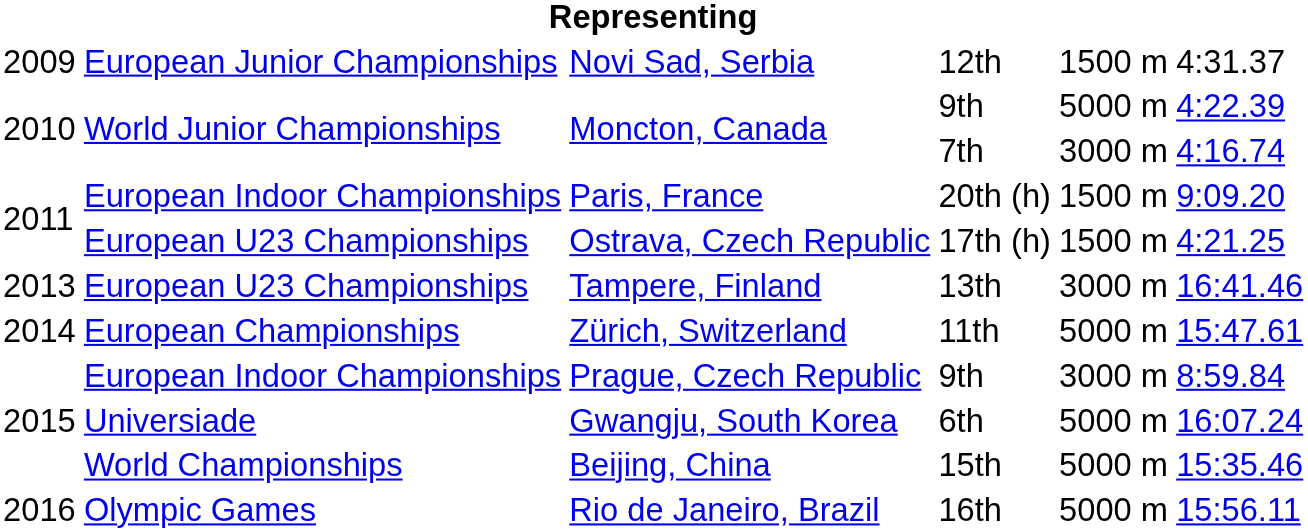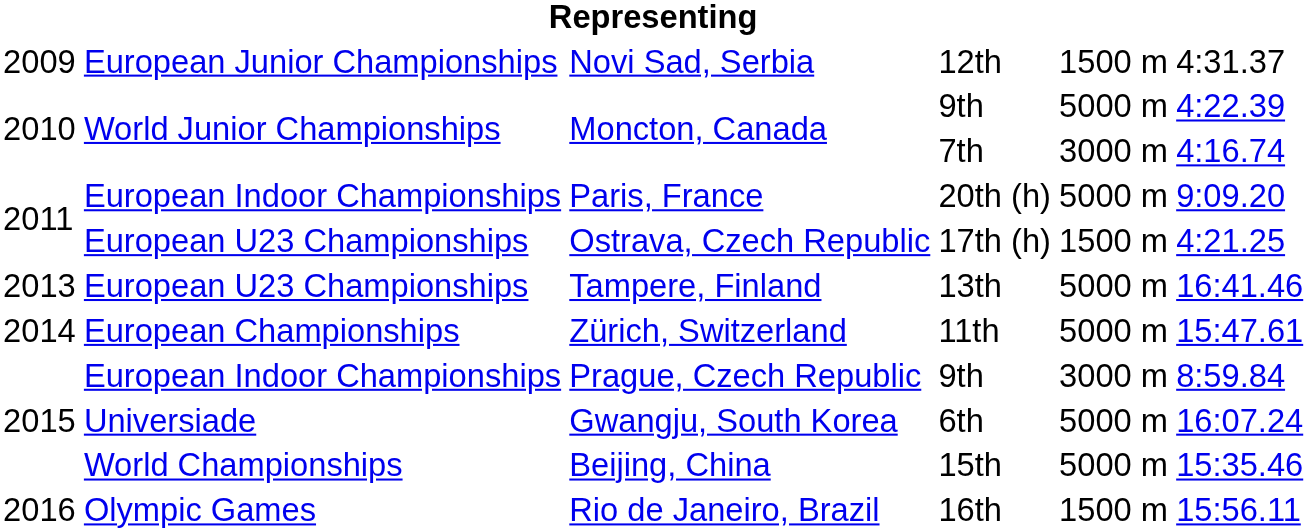 <table>
 <tr>
 <th colspan="6">Representing </th>
 </tr>
 <tr>
 <td>2009</td>
 <td><a href='#'>European Junior Championships</a></td>
 <td><a href='#'>Novi Sad, Serbia</a></td>
 <td>12th</td>
 <td>1500 m</td>
 <td>4:31.37</td>
 </tr>
 <tr>
 <td rowspan=2>2010</td>
 <td rowspan=2><a href='#'>World Junior Championships</a></td>
 <td rowspan=2><a href='#'>Moncton, Canada</a></td>
 <td>9th</td>
 <td>5000 m</td>
 <td><a href='#'>4:22.39</a></td>
 </tr>
 <tr>
 <td>7th</td>
 <td>3000 m</td>
 <td><a href='#'>4:16.74</a></td>
 </tr>
 <tr>
 <td rowspan=2>2011</td>
 <td><a href='#'>European Indoor Championships</a></td>
 <td><a href='#'>Paris, France</a></td>
 <td>20th (h)</td>
-<td>1500 m</td>
+<td>5000 m</td>
 <td><a href='#'>9:09.20</a></td>
 </tr>
 <tr>
 <td><a href='#'>European U23 Championships</a></td>
 <td><a href='#'>Ostrava, Czech Republic</a></td>
 <td>17th (h)</td>
 <td>1500 m</td>
 <td><a href='#'>4:21.25</a></td>
 </tr>
 <tr>
 <td>2013</td>
 <td><a href='#'>European U23 Championships</a></td>
 <td><a href='#'>Tampere, Finland</a></td>
 <td>13th</td>
-<td>3000 m</td>
+<td>5000 m</td>
 <td><a href='#'>16:41.46</a></td>
 </tr>
 <tr>
 <td>2014</td>
 <td><a href='#'>European Championships</a></td>
 <td><a href='#'>Zürich, Switzerland</a></td>
 <td>11th</td>
 <td>5000 m</td>
 <td><a href='#'>15:47.61</a></td>
 </tr>
 <tr>
 <td rowspan=3>2015</td>
 <td><a href='#'>European Indoor Championships</a></td>
 <td><a href='#'>Prague, Czech Republic</a></td>
 <td>9th</td>
 <td>3000 m</td>
 <td><a href='#'>8:59.84</a></td>
 </tr>
 <tr>
 <td><a href='#'>Universiade</a></td>
 <td><a href='#'>Gwangju, South Korea</a></td>
 <td>6th</td>
 <td>5000 m</td>
 <td><a href='#'>16:07.24</a></td>
 </tr>
 <tr>
 <td><a href='#'>World Championships</a></td>
 <td><a href='#'>Beijing, China</a></td>
 <td>15th</td>
 <td>5000 m</td>
 <td><a href='#'>15:35.46</a></td>
 </tr>
 <tr>
 <td>2016</td>
 <td><a href='#'>Olympic Games</a></td>
 <td><a href='#'>Rio de Janeiro, Brazil</a></td>
 <td>16th</td>
-<td>5000 m</td>
+<td>1500 m</td>
 <td><a href='#'>15:56.11</a></td>
 </tr>
 </table>
